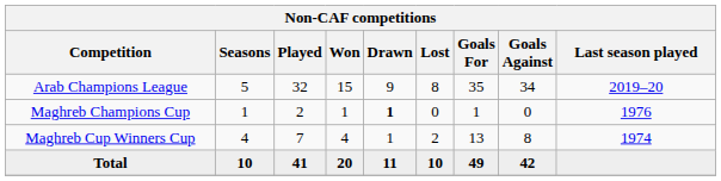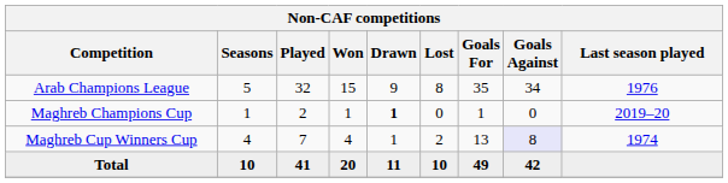 <table class="wikitable" style="font-size:95%; text-align: center;">
 <tr>
 <th colspan="9">Non-CAF competitions</th>
 </tr>
 <tr>
 <th width="200">Competition</th>
 <th width="30">Seasons</th>
 <th width="30">Played</th>
 <th width="30">Won</th>
 <th width="30">Drawn</th>
 <th width="30">Lost</th>
 <th width="30">Goals For</th>
 <th width="30">Goals Against</th>
 <th width="150">Last season played</th>
 </tr>
 <tr>
 <td><a href='#'>Arab Champions League</a></td>
 <td>5</td>
 <td>32</td>
 <td>15</td>
 <td>9</td>
 <td>8</td>
 <td>35</td>
 <td>34</td>
-<td><a href='#'>2019–20</a></td>
+<td><a href='#'>1976</a></td>
 </tr>
 <tr>
 <td><a href='#'>Maghreb Champions Cup</a></td>
 <td>1</td>
 <td>2</td>
 <td>1</td>
 <td><strong>1</strong></td>
 <td>0</td>
 <td>1</td>
 <td>0</td>
-<td><a href='#'>1976</a></td>
+<td><a href='#'>2019–20</a></td>
 </tr>
 <tr>
 <td><a href='#'>Maghreb Cup Winners Cup</a></td>
 <td>4</td>
 <td>7</td>
 <td>4</td>
 <td>1</td>
 <td>2</td>
 <td>13</td>
-<td>8</td>
+<td style="background: lavender;">8</td>
 <td><a href='#'>1974</a></td>
 </tr>
 <tr bgcolor=#EEEEEE>
 <td><strong>Total</strong></td>
 <td><strong>10</strong></td>
 <td><strong>41</strong></td>
 <td><strong>20</strong></td>
 <td><strong>11</strong></td>
 <td><strong>10</strong></td>
 <td><strong>49</strong></td>
 <td><strong>42</strong></td>
 <td></td>
 </tr>
 <tr>
 </tr>
 </table>
